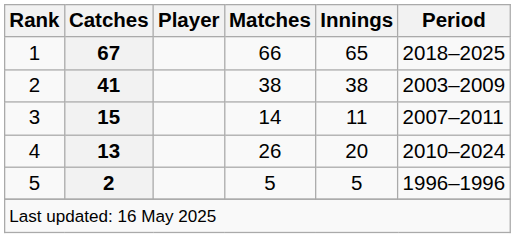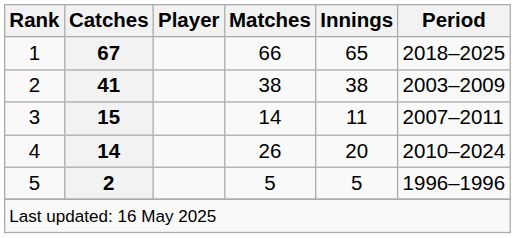 <table class="wikitable plainrowheaders sortable">
 <tr>
 <th scope=col>Rank</th>
 <th scope=col>Catches</th>
 <th scope=col>Player</th>
 <th scope=col>Matches</th>
 <th scope=col>Innings</th>
 <th scope=col>Period</th>
 </tr>
 <tr>
 <td align="center">1</td>
 <th scope="row" style="text-align:center;">67</th>
 <td></td>
 <td align="center">66</td>
 <td align="center">65</td>
 <td>2018–2025</td>
 </tr>
 <tr>
 <td align="center">2</td>
 <th scope="row" style="text-align:center;">41</th>
 <td></td>
 <td align="center">38</td>
 <td align="center">38</td>
 <td>2003–2009</td>
 </tr>
 <tr>
 <td align=center>3</td>
 <th scope=row style=text-align:center;>15</th>
 <td></td>
 <td align=center>14</td>
 <td align=center>11</td>
 <td>2007–2011</td>
 </tr>
 <tr>
 <td align=center>4</td>
-<th scope=row style=text-align:center;>13</th>
+<th scope=row style=text-align:center;>14</th>
 <td></td>
 <td align=center>26</td>
 <td align=center>20</td>
 <td>2010–2024</td>
 </tr>
 <tr>
 <td align=center>5</td>
 <th scope=row style=text-align:center;>2</th>
 <td></td>
 <td align=center>5</td>
 <td align=center>5</td>
 <td>1996–1996</td>
 </tr>
 <tr>
 </tr>
 <tr class=sortbottom>
 <td colspan=6><small>Last updated: 16 May 2025</small></td>
 </tr>
 </table>
